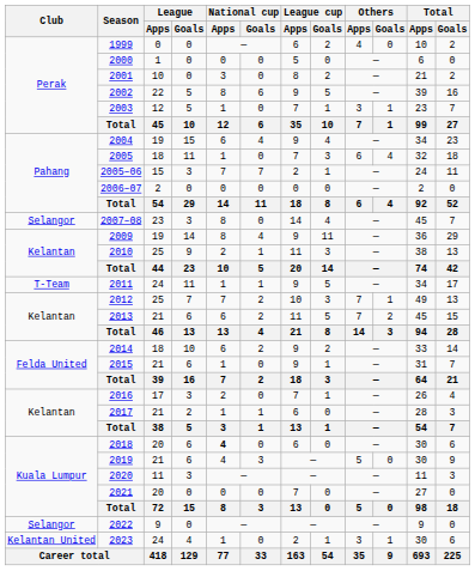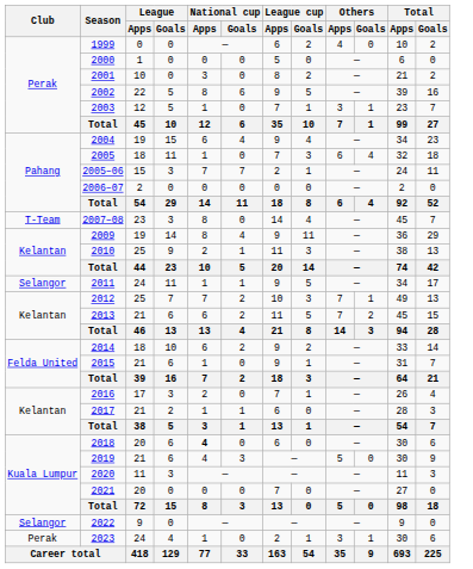 <table class="wikitable" style="text-align:center">
 <tr>
 <th rowspan="2">Club</th>
 <th rowspan="2">Season</th>
 <th colspan="2">League</th>
 <th colspan="2">National cup</th>
 <th colspan="2">League cup</th>
 <th colspan="2">Others</th>
 <th colspan="2">Total</th>
 </tr>
 <tr>
 <th>Apps</th>
 <th>Goals</th>
 <th>Apps</th>
 <th>Goals</th>
 <th>Apps</th>
 <th>Goals</th>
 <th>Apps</th>
 <th>Goals</th>
 <th>Apps</th>
 <th>Goals</th>
 </tr>
 <tr>
 <td rowspan="6"><a href='#'>Perak</a></td>
 <td><a href='#'>1999</a></td>
 <td>0</td>
 <td>0</td>
 <td colspan="2">—</td>
 <td>6</td>
 <td>2</td>
 <td>4</td>
 <td>0</td>
 <td>10</td>
 <td>2</td>
 </tr>
 <tr>
 <td><a href='#'>2000</a></td>
 <td>1</td>
 <td>0</td>
 <td>0</td>
 <td>0</td>
 <td>5</td>
 <td>0</td>
 <td colspan="2">—</td>
 <td>6</td>
 <td>0</td>
 </tr>
 <tr>
 <td><a href='#'>2001</a></td>
 <td>10</td>
 <td>0</td>
 <td>3</td>
 <td>0</td>
 <td>8</td>
 <td>2</td>
 <td colspan="2">—</td>
 <td>21</td>
 <td>2</td>
 </tr>
 <tr>
 <td><a href='#'>2002</a></td>
 <td>22</td>
 <td>5</td>
 <td>8</td>
 <td>6</td>
 <td>9</td>
 <td>5</td>
 <td colspan="2">—</td>
 <td>39</td>
 <td>16</td>
 </tr>
 <tr>
 <td><a href='#'>2003</a></td>
 <td>12</td>
 <td>5</td>
 <td>1</td>
 <td>0</td>
 <td>7</td>
 <td>1</td>
 <td>3</td>
 <td>1</td>
 <td>23</td>
 <td>7</td>
 </tr>
 <tr>
 <th colspan="1">Total</th>
 <th>45</th>
 <th>10</th>
 <th>12</th>
 <th>6</th>
 <th>35</th>
 <th>10</th>
 <th>7</th>
 <th>1</th>
 <th>99</th>
 <th>27</th>
 </tr>
 <tr>
 <td rowspan="5"><a href='#'>Pahang</a></td>
 <td><a href='#'>2004</a></td>
 <td>19</td>
 <td>15</td>
 <td>6</td>
 <td>4</td>
 <td>9</td>
 <td>4</td>
 <td colspan="2">—</td>
 <td>34</td>
 <td>23</td>
 </tr>
 <tr>
 <td><a href='#'>2005</a></td>
 <td>18</td>
 <td>11</td>
 <td>1</td>
 <td>0</td>
 <td>7</td>
 <td>3</td>
 <td>6</td>
 <td>4</td>
 <td>32</td>
 <td>18</td>
 </tr>
 <tr>
 <td><a href='#'>2005–06</a></td>
 <td>15</td>
 <td>3</td>
 <td>7</td>
 <td>7</td>
 <td>2</td>
 <td>1</td>
 <td colspan="2">—</td>
 <td>24</td>
 <td>11</td>
 </tr>
 <tr>
 <td><a href='#'>2006–07</a></td>
 <td>2</td>
 <td>0</td>
 <td>0</td>
 <td>0</td>
 <td>0</td>
 <td>0</td>
 <td colspan="2">—</td>
 <td>2</td>
 <td>0</td>
 </tr>
 <tr>
 <th colspan="1">Total</th>
 <th>54</th>
 <th>29</th>
 <th>14</th>
 <th>11</th>
 <th>18</th>
 <th>8</th>
 <th>6</th>
 <th>4</th>
 <th>92</th>
 <th>52</th>
 </tr>
 <tr>
-<td><a href='#'>Selangor</a></td>
+<td><a href='#'>T-Team</a></td>
 <td><a href='#'>2007–08</a></td>
 <td>23</td>
 <td>3</td>
 <td>8</td>
 <td>0</td>
 <td>14</td>
 <td>4</td>
 <td colspan="2">—</td>
 <td>45</td>
 <td>7</td>
 </tr>
 <tr>
 <td rowspan="3"><a href='#'>Kelantan</a></td>
 <td><a href='#'>2009</a></td>
 <td>19</td>
 <td>14</td>
 <td>8</td>
 <td>4</td>
 <td>9</td>
 <td>11</td>
 <td colspan="2">—</td>
 <td>36</td>
 <td>29</td>
 </tr>
 <tr>
 <td><a href='#'>2010</a></td>
 <td>25</td>
 <td>9</td>
 <td>2</td>
 <td>1</td>
 <td>11</td>
 <td>3</td>
 <td colspan="2">—</td>
 <td>38</td>
 <td>13</td>
 </tr>
 <tr>
 <th colspan="1">Total</th>
 <th>44</th>
 <th>23</th>
 <th>10</th>
 <th>5</th>
 <th>20</th>
 <th>14</th>
 <th colspan="2">—</th>
 <th>74</th>
 <th>42</th>
 </tr>
 <tr>
-<td><a href='#'>T-Team</a></td>
+<td><a href='#'>Selangor</a></td>
 <td><a href='#'>2011</a></td>
 <td>24</td>
 <td>11</td>
 <td>1</td>
 <td>1</td>
 <td>9</td>
 <td>5</td>
 <td colspan="2">—</td>
 <td>34</td>
 <td>17</td>
 </tr>
 <tr>
 <td rowspan="3">Kelantan</td>
 <td><a href='#'>2012</a></td>
 <td>25</td>
 <td>7</td>
 <td>7</td>
 <td>2</td>
 <td>10</td>
 <td>3</td>
 <td>7</td>
 <td>1</td>
 <td>49</td>
 <td>13</td>
 </tr>
 <tr>
 <td><a href='#'>2013</a></td>
 <td>21</td>
 <td>6</td>
 <td>6</td>
 <td>2</td>
 <td>11</td>
 <td>5</td>
 <td>7</td>
 <td>2</td>
 <td>45</td>
 <td>15</td>
 </tr>
 <tr>
 <th colspan="1">Total</th>
 <th>46</th>
 <th>13</th>
 <th>13</th>
 <th>4</th>
 <th>21</th>
 <th>8</th>
 <th>14</th>
 <th>3</th>
 <th>94</th>
 <th>28</th>
 </tr>
 <tr>
 <td rowspan="3"><a href='#'>Felda United</a></td>
 <td><a href='#'>2014</a></td>
 <td>18</td>
 <td>10</td>
 <td>6</td>
 <td>2</td>
 <td>9</td>
 <td>2</td>
 <td colspan="2">—</td>
 <td>33</td>
 <td>14</td>
 </tr>
 <tr>
 <td><a href='#'>2015</a></td>
 <td>21</td>
 <td>6</td>
 <td>1</td>
 <td>0</td>
 <td>9</td>
 <td>1</td>
 <td colspan="2">—</td>
 <td>31</td>
 <td>7</td>
 </tr>
 <tr>
 <th colspan="1">Total</th>
 <th>39</th>
 <th>16</th>
 <th>7</th>
 <th>2</th>
 <th>18</th>
 <th>3</th>
 <th colspan="2">—</th>
 <th>64</th>
 <th>21</th>
 </tr>
 <tr>
 <td rowspan="3">Kelantan</td>
 <td><a href='#'>2016</a></td>
 <td>17</td>
 <td>3</td>
 <td>2</td>
 <td>0</td>
 <td>7</td>
 <td>1</td>
 <td colspan="2">—</td>
 <td>26</td>
 <td>4</td>
 </tr>
 <tr>
 <td><a href='#'>2017</a></td>
 <td>21</td>
 <td>2</td>
 <td>1</td>
 <td>1</td>
 <td>6</td>
 <td>0</td>
 <td colspan="2">—</td>
 <td>28</td>
 <td>3</td>
 </tr>
 <tr>
 <th colspan="1">Total</th>
 <th>38</th>
 <th>5</th>
 <th>3</th>
 <th>1</th>
 <th>13</th>
 <th>1</th>
 <th colspan="2">—</th>
 <th>54</th>
 <th>7</th>
 </tr>
 <tr>
 <td rowspan="5"><a href='#'>Kuala Lumpur</a></td>
 <td><a href='#'>2018</a></td>
 <td>20</td>
 <td>6</td>
 <td><strong>4</strong></td>
 <td>0</td>
 <td>6</td>
 <td>0</td>
 <td colspan="2">—</td>
 <td>30</td>
 <td>6</td>
 </tr>
 <tr>
 <td><a href='#'>2019</a></td>
 <td>21</td>
 <td>6</td>
 <td>4</td>
 <td>3</td>
 <td colspan="2">—</td>
 <td>5</td>
 <td>0</td>
 <td>30</td>
 <td>9</td>
 </tr>
 <tr>
 <td><a href='#'>2020</a></td>
 <td>11</td>
 <td>3</td>
 <td colspan="2">—</td>
 <td colspan="2">—</td>
 <td colspan="2">—</td>
 <td>11</td>
 <td>3</td>
 </tr>
 <tr>
 <td><a href='#'>2021</a></td>
 <td>20</td>
 <td>0</td>
 <td>0</td>
 <td>0</td>
 <td>7</td>
 <td>0</td>
 <td colspan="2">—</td>
 <td>27</td>
 <td>0</td>
 </tr>
 <tr>
 <th colspan="1">Total</th>
 <th>72</th>
 <th>15</th>
 <th>8</th>
 <th>3</th>
 <th>13</th>
 <th>0</th>
 <th>5</th>
 <th>0</th>
 <th>98</th>
 <th>18</th>
 </tr>
 <tr>
 <td><a href='#'>Selangor</a></td>
 <td><a href='#'>2022</a></td>
 <td>9</td>
 <td>0</td>
 <td colspan="2">—</td>
 <td colspan="2">—</td>
 <td colspan="2">—</td>
 <td>9</td>
 <td>0</td>
 </tr>
 <tr>
-<td><a href='#'>Kelantan United</a></td>
+<td>Perak</td>
 <td><a href='#'>2023</a></td>
 <td>24</td>
 <td>4</td>
 <td>1</td>
 <td>0</td>
 <td>2</td>
 <td>1</td>
 <td>3</td>
 <td>1</td>
 <td>30</td>
 <td>6</td>
 </tr>
 <tr>
 <th colspan="2">Career total</th>
 <th>418</th>
 <th>129</th>
 <th>77</th>
 <th>33</th>
 <th>163</th>
 <th>54</th>
 <th>35</th>
 <th>9</th>
 <th>693</th>
 <th>225</th>
 </tr>
 </table>
